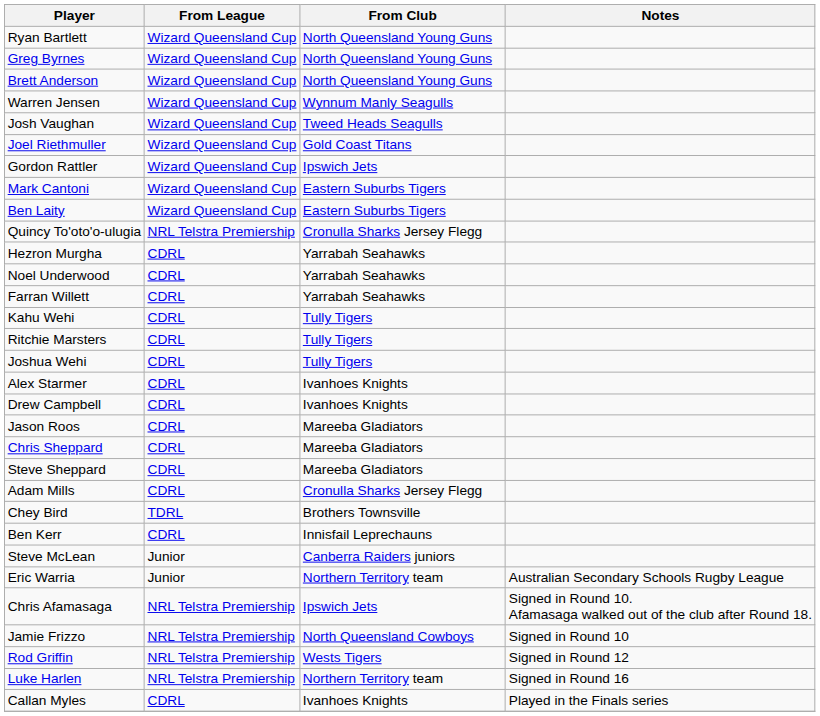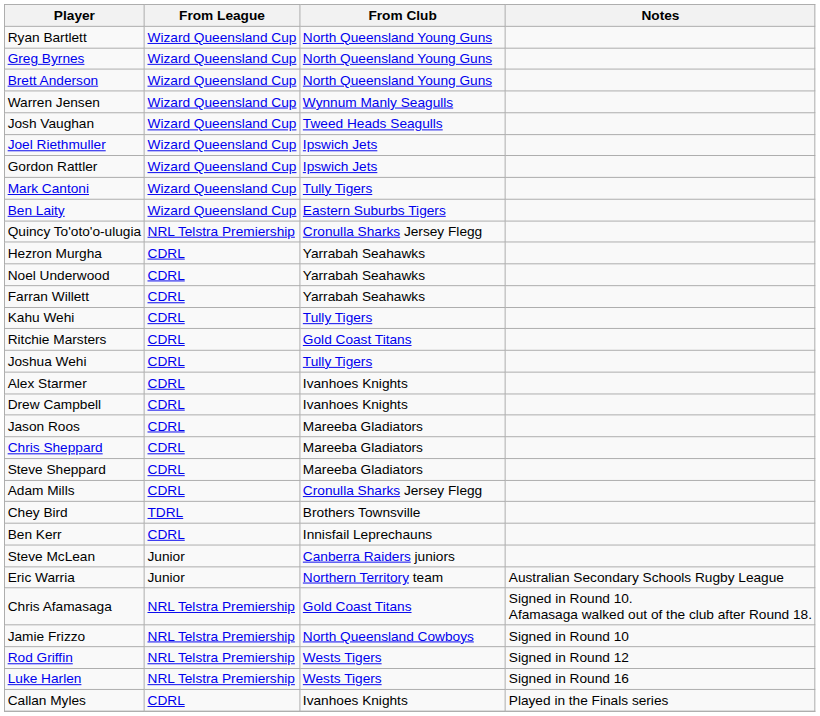 <table class="wikitable" style="font-size:90%">
 <tr bgcolor="#efefef">
 <th width=" ">Player</th>
 <th width=" ">From League</th>
 <th width="210 ">From Club</th>
 <th width=" ">Notes</th>
 </tr>
 <tr>
 <td>Ryan Bartlett</td>
 <td><a href='#'>Wizard Queensland Cup</a></td>
 <td> <a href='#'>North Queensland Young Guns</a></td>
 <td></td>
 </tr>
 <tr>
 <td><a href='#'>Greg Byrnes</a></td>
 <td><a href='#'>Wizard Queensland Cup</a></td>
 <td> <a href='#'>North Queensland Young Guns</a></td>
 <td></td>
 </tr>
 <tr>
 <td><a href='#'>Brett Anderson</a></td>
 <td><a href='#'>Wizard Queensland Cup</a></td>
 <td> <a href='#'>North Queensland Young Guns</a></td>
 <td></td>
 </tr>
 <tr>
 <td>Warren Jensen</td>
 <td><a href='#'>Wizard Queensland Cup</a></td>
 <td> <a href='#'>Wynnum Manly Seagulls</a></td>
 <td></td>
 </tr>
 <tr>
 <td>Josh Vaughan</td>
 <td><a href='#'>Wizard Queensland Cup</a></td>
 <td> <a href='#'>Tweed Heads Seagulls</a></td>
 <td></td>
 </tr>
 <tr>
 <td><a href='#'>Joel Riethmuller</a></td>
 <td><a href='#'>Wizard Queensland Cup</a></td>
-<td> <a href='#'>Gold Coast Titans</a></td>
+<td> <a href='#'>Ipswich Jets</a></td>
 <td></td>
 </tr>
 <tr>
 <td>Gordon Rattler</td>
 <td><a href='#'>Wizard Queensland Cup</a></td>
 <td> <a href='#'>Ipswich Jets</a></td>
 <td></td>
 </tr>
 <tr>
 <td><a href='#'>Mark Cantoni</a></td>
 <td><a href='#'>Wizard Queensland Cup</a></td>
-<td> <a href='#'>Eastern Suburbs Tigers</a></td>
+<td> <a href='#'>Tully Tigers</a></td>
 <td></td>
 </tr>
 <tr>
 <td><a href='#'>Ben Laity</a></td>
 <td><a href='#'>Wizard Queensland Cup</a></td>
 <td> <a href='#'>Eastern Suburbs Tigers</a></td>
 <td></td>
 </tr>
 <tr>
 <td>Quincy To'oto'o-ulugia</td>
 <td><a href='#'>NRL Telstra Premiership</a></td>
 <td> <a href='#'>Cronulla Sharks</a> Jersey Flegg</td>
 <td></td>
 </tr>
 <tr>
 <td>Hezron Murgha</td>
 <td><a href='#'>CDRL</a></td>
 <td> Yarrabah Seahawks</td>
 <td></td>
 </tr>
 <tr>
 <td>Noel Underwood</td>
 <td><a href='#'>CDRL</a></td>
 <td> Yarrabah Seahawks</td>
 <td></td>
 </tr>
 <tr>
 <td>Farran Willett</td>
 <td><a href='#'>CDRL</a></td>
 <td> Yarrabah Seahawks</td>
 <td></td>
 </tr>
 <tr>
 <td>Kahu Wehi</td>
 <td><a href='#'>CDRL</a></td>
 <td> <a href='#'>Tully Tigers</a></td>
 <td></td>
 </tr>
 <tr>
 <td>Ritchie Marsters</td>
 <td><a href='#'>CDRL</a></td>
-<td> <a href='#'>Tully Tigers</a></td>
+<td> <a href='#'>Gold Coast Titans</a></td>
 <td></td>
 </tr>
 <tr>
 <td>Joshua Wehi</td>
 <td><a href='#'>CDRL</a></td>
 <td> <a href='#'>Tully Tigers</a></td>
 <td></td>
 </tr>
 <tr>
 <td>Alex Starmer</td>
 <td><a href='#'>CDRL</a></td>
 <td> Ivanhoes Knights</td>
 <td></td>
 </tr>
 <tr>
 <td>Drew Campbell</td>
 <td><a href='#'>CDRL</a></td>
 <td> Ivanhoes Knights</td>
 <td></td>
 </tr>
 <tr>
 <td>Jason Roos</td>
 <td><a href='#'>CDRL</a></td>
 <td> Mareeba Gladiators</td>
 <td></td>
 </tr>
 <tr>
 <td><a href='#'>Chris Sheppard</a></td>
 <td><a href='#'>CDRL</a></td>
 <td> Mareeba Gladiators</td>
 <td></td>
 </tr>
 <tr>
 <td>Steve Sheppard</td>
 <td><a href='#'>CDRL</a></td>
 <td> Mareeba Gladiators</td>
 <td></td>
 </tr>
 <tr>
 <td>Adam Mills</td>
 <td><a href='#'>CDRL</a></td>
 <td> <a href='#'>Cronulla Sharks</a> Jersey Flegg</td>
 <td></td>
 </tr>
 <tr>
 <td>Chey Bird</td>
 <td><a href='#'>TDRL</a></td>
 <td> Brothers Townsville</td>
 <td></td>
 </tr>
 <tr>
 <td>Ben Kerr</td>
 <td><a href='#'>CDRL</a></td>
 <td> Innisfail Leprechauns</td>
 <td></td>
 </tr>
 <tr>
 <td>Steve McLean</td>
 <td>Junior</td>
 <td> <a href='#'>Canberra Raiders</a> juniors</td>
 <td></td>
 </tr>
 <tr>
 <td>Eric Warria</td>
 <td>Junior</td>
 <td><a href='#'>Northern Territory</a> team</td>
 <td>Australian Secondary Schools Rugby League</td>
 </tr>
 <tr>
 <td>Chris Afamasaga</td>
 <td><a href='#'>NRL Telstra Premiership</a></td>
-<td> <a href='#'>Ipswich Jets</a></td>
+<td> <a href='#'>Gold Coast Titans</a></td>
 <td>Signed in Round 10.<br>Afamasaga walked out of the club after Round 18.</td>
 </tr>
 <tr>
 <td>Jamie Frizzo</td>
 <td><a href='#'>NRL Telstra Premiership</a></td>
 <td> <a href='#'>North Queensland Cowboys</a></td>
 <td>Signed in Round 10</td>
 </tr>
 <tr>
 <td><a href='#'>Rod Griffin</a></td>
 <td><a href='#'>NRL Telstra Premiership</a></td>
 <td> <a href='#'>Wests Tigers</a></td>
 <td>Signed in Round 12</td>
 </tr>
 <tr>
 <td><a href='#'>Luke Harlen</a></td>
 <td><a href='#'>NRL Telstra Premiership</a></td>
-<td><a href='#'>Northern Territory</a> team</td>
+<td> <a href='#'>Wests Tigers</a></td>
 <td>Signed in Round 16</td>
 </tr>
 <tr>
 <td>Callan Myles</td>
 <td><a href='#'>CDRL</a></td>
 <td> Ivanhoes Knights</td>
 <td>Played in the Finals series</td>
 </tr>
 <tr>
 </tr>
 </table>
